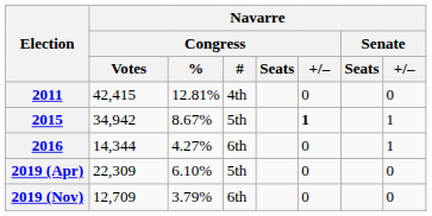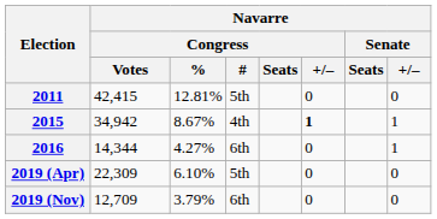 <table class="wikitable" style="font-size:95%; text-align:left;">
 <tr>
 <th rowspan="3" width="75">Election</th>
 <th colspan="7">Navarre</th>
 </tr>
 <tr>
 <th colspan="5">Congress</th>
 <th colspan="2">Senate</th>
 </tr>
 <tr>
 <th width="70">Votes</th>
 <th width="35">%</th>
 <th width="25">#</th>
 <th>Seats</th>
 <th width="35">+/–</th>
 <th>Seats</th>
 <th width="35">+/–</th>
 </tr>
 <tr>
 <th><a href='#'>2011</a></th>
 <td>42,415</td>
 <td>12.81%</td>
-<td>4th</td>
+<td>5th</td>
 <td></td>
 <td>0</td>
 <td></td>
 <td>0</td>
 </tr>
 <tr>
 <th><a href='#'>2015</a></th>
 <td>34,942</td>
 <td>8.67%</td>
-<td>5th</td>
+<td>4th</td>
 <td></td>
 <td><strong>1</strong></td>
 <td></td>
 <td>1</td>
 </tr>
 <tr>
 <th><a href='#'>2016</a></th>
 <td>14,344</td>
 <td>4.27%</td>
 <td>6th</td>
 <td></td>
 <td>0</td>
 <td></td>
 <td>1</td>
 </tr>
 <tr>
 <th><a href='#'>2019 (Apr)</a></th>
 <td>22,309</td>
 <td>6.10%</td>
 <td>5th</td>
 <td></td>
 <td>0</td>
 <td></td>
 <td>0</td>
 </tr>
 <tr>
 <th><a href='#'>2019 (Nov)</a></th>
 <td>12,709</td>
 <td>3.79%</td>
 <td>6th</td>
 <td></td>
 <td>0</td>
 <td></td>
 <td>0</td>
 </tr>
 </table>
